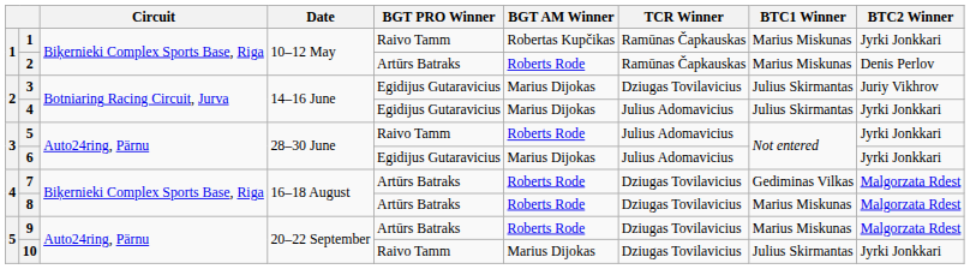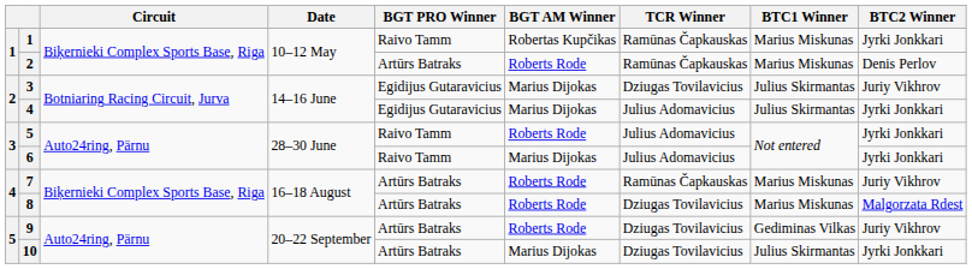 <table class="wikitable" style="font-size: 85%">
 <tr>
 <th colspan="2"></th>
 <th>Circuit</th>
 <th>Date</th>
 <th>BGT PRO Winner</th>
 <th>BGT AM Winner</th>
 <th>TCR Winner</th>
 <th>BTC1 Winner</th>
 <th>BTC2 Winner</th>
 </tr>
 <tr>
 <th rowspan="2">1</th>
 <th>1</th>
 <td rowspan="2"> <a href='#'>Biķernieki Complex Sports Base</a>, <a href='#'>Riga</a></td>
 <td rowspan="2">10–12 May</td>
 <td> Raivo Tamm</td>
 <td> Robertas Kupčikas</td>
 <td> Ramūnas Čapkauskas</td>
 <td> Marius Miskunas</td>
 <td> Jyrki Jonkkari</td>
 </tr>
 <tr>
 <th>2</th>
 <td> Artūrs Batraks</td>
 <td> <a href='#'>Roberts Rode</a></td>
 <td> Ramūnas Čapkauskas</td>
 <td> Marius Miskunas</td>
 <td> Denis Perlov</td>
 </tr>
 <tr>
 <th rowspan="2">2</th>
 <th>3</th>
 <td rowspan=2> <a href='#'>Botniaring Racing Circuit</a>, <a href='#'>Jurva</a></td>
 <td rowspan="2">14–16 June</td>
 <td> Egidijus Gutaravicius</td>
 <td> Marius Dijokas</td>
 <td> Dziugas Tovilavicius</td>
 <td> Julius Skirmantas</td>
 <td> Juriy Vikhrov</td>
 </tr>
 <tr>
 <th>4</th>
 <td> Egidijus Gutaravicius</td>
 <td> Marius Dijokas</td>
 <td> Julius Adomavicius</td>
 <td> Julius Skirmantas</td>
 <td> Jyrki Jonkkari</td>
 </tr>
 <tr>
 <th rowspan="2">3</th>
 <th>5</th>
 <td rowspan="2"> <a href='#'>Auto24ring</a>, <a href='#'>Pärnu</a></td>
 <td rowspan="2">28–30 June</td>
 <td> Raivo Tamm</td>
 <td> <a href='#'>Roberts Rode</a></td>
 <td> Julius Adomavicius</td>
 <td rowspan="2"><em>Not entered</em></td>
 <td> Jyrki Jonkkari</td>
 </tr>
 <tr>
 <th>6</th>
-<td> Egidijus Gutaravicius</td>
+<td> Raivo Tamm</td>
 <td> Marius Dijokas</td>
 <td> Julius Adomavicius</td>
 <td> Jyrki Jonkkari</td>
 </tr>
 <tr>
 <th rowspan="2">4</th>
 <th>7</th>
 <td rowspan="2"> <a href='#'>Biķernieki Complex Sports Base</a>, <a href='#'>Riga</a></td>
 <td rowspan="2">16–18 August</td>
 <td> Artūrs Batraks</td>
 <td> <a href='#'>Roberts Rode</a></td>
-<td> Dziugas Tovilavicius</td>
-<td> Gediminas Vilkas</td>
-<td> <a href='#'>Malgorzata Rdest</a></td>
+<td> Ramūnas Čapkauskas</td>
+<td> Marius Miskunas</td>
+<td> Juriy Vikhrov</td>
 </tr>
 <tr>
 <th>8</th>
 <td> Artūrs Batraks</td>
 <td> <a href='#'>Roberts Rode</a></td>
 <td> Dziugas Tovilavicius</td>
 <td> Marius Miskunas</td>
 <td> <a href='#'>Malgorzata Rdest</a></td>
 </tr>
 <tr>
 <th rowspan="2">5</th>
 <th>9</th>
 <td rowspan="2"> <a href='#'>Auto24ring</a>, <a href='#'>Pärnu</a></td>
 <td rowspan="2">20–22 September</td>
 <td> Artūrs Batraks</td>
 <td> <a href='#'>Roberts Rode</a></td>
 <td> Dziugas Tovilavicius</td>
-<td> Marius Miskunas</td>
-<td> <a href='#'>Malgorzata Rdest</a></td>
+<td> Gediminas Vilkas</td>
+<td> Juriy Vikhrov</td>
 </tr>
 <tr>
 <th>10</th>
-<td> Raivo Tamm</td>
+<td> Artūrs Batraks</td>
 <td> Marius Dijokas</td>
 <td> Dziugas Tovilavicius</td>
 <td> Julius Skirmantas</td>
 <td> Jyrki Jonkkari</td>
 </tr>
 </table>
